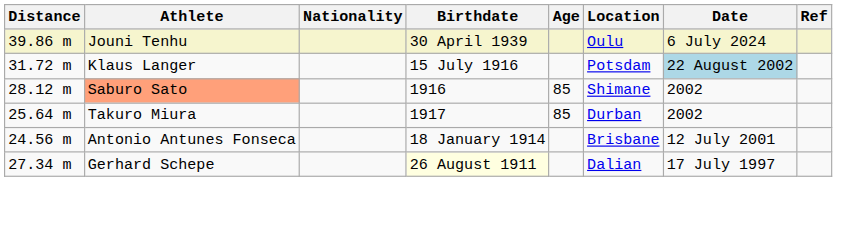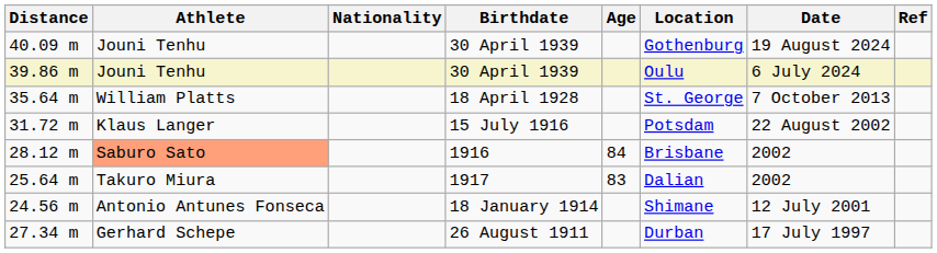 <table class="wikitable">
 <tr>
 <th>Distance</th>
 <th>Athlete</th>
 <th>Nationality</th>
 <th>Birthdate</th>
 <th>Age</th>
 <th>Location</th>
 <th>Date</th>
 <th>Ref</th>
+</tr>
+<tr>
+<td>40.09 m</td>
+<td>Jouni Tenhu</td>
+<td></td>
+<td>30 April 1939</td>
+<td></td>
+<td><a href='#'>Gothenburg</a></td>
+<td>19 August 2024</td>
+<td></td>
 </tr>
 <tr bgcolor=#f6F5CE>
 <td>39.86 m</td>
 <td>Jouni Tenhu</td>
 <td></td>
 <td>30 April 1939</td>
 <td></td>
 <td><a href='#'>Oulu</a></td>
 <td>6 July 2024</td>
 <td></td>
 </tr>
 <tr>
+<td>35.64 m</td>
+<td>William Platts</td>
+<td></td>
+<td>18 April 1928</td>
+<td></td>
+<td><a href='#'>St. George</a></td>
+<td>7 October 2013</td>
+<td></td>
+</tr>
+<tr>
 <td>31.72 m</td>
 <td>Klaus Langer</td>
 <td></td>
 <td>15 July 1916</td>
 <td></td>
 <td><a href='#'>Potsdam</a></td>
-<td style="background: lightblue;">22 August 2002</td>
+<td>22 August 2002</td>
 <td></td>
 </tr>
 <tr>
 <td>28.12 m</td>
 <td style="background: lightsalmon;">Saburo Sato</td>
 <td></td>
 <td>1916</td>
-<td>85</td>
-<td><a href='#'>Shimane</a></td>
+<td>84</td>
+<td><a href='#'>Brisbane</a></td>
 <td>2002</td>
 <td></td>
 </tr>
 <tr>
 <td>25.64 m</td>
 <td>Takuro Miura</td>
 <td></td>
 <td>1917</td>
-<td>85</td>
-<td><a href='#'>Durban</a></td>
+<td>83</td>
+<td><a href='#'>Dalian</a></td>
 <td>2002</td>
 <td></td>
 </tr>
 <tr>
 <td>24.56 m</td>
 <td>Antonio Antunes Fonseca</td>
 <td></td>
 <td>18 January 1914</td>
 <td></td>
-<td><a href='#'>Brisbane</a></td>
+<td><a href='#'>Shimane</a></td>
 <td>12 July 2001</td>
 <td></td>
 </tr>
 <tr>
 <td>27.34 m</td>
 <td>Gerhard Schepe</td>
 <td></td>
-<td style="background: lightyellow;">26 August 1911</td>
+<td>26 August 1911</td>
 <td></td>
-<td><a href='#'>Dalian</a></td>
+<td><a href='#'>Durban</a></td>
 <td>17 July 1997</td>
 <td>  </td>
 </tr>
 </table>
